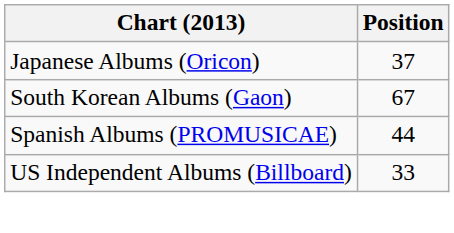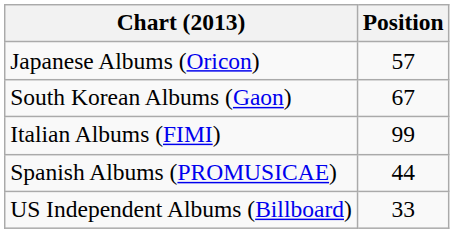 <table class="wikitable">
 <tr>
 <th>Chart (2013)</th>
 <th>Position</th>
 </tr>
 <tr>
 <td>Japanese Albums (<a href='#'>Oricon</a>)</td>
-<td align="center">37</td>
+<td align="center">57</td>
 </tr>
 <tr>
 <td>South Korean Albums (<a href='#'>Gaon</a>)</td>
 <td align="center">67</td>
+</tr>
+<tr>
+<td>Italian Albums (<a href='#'>FIMI</a>)</td>
+<td align="center">99</td>
 </tr>
 <tr>
 <td>Spanish Albums (<a href='#'>PROMUSICAE</a>)</td>
 <td align="center">44</td>
 </tr>
 <tr>
 <td>US Independent Albums (<a href='#'>Billboard</a>)</td>
 <td align="center">33</td>
 </tr>
 </table>
